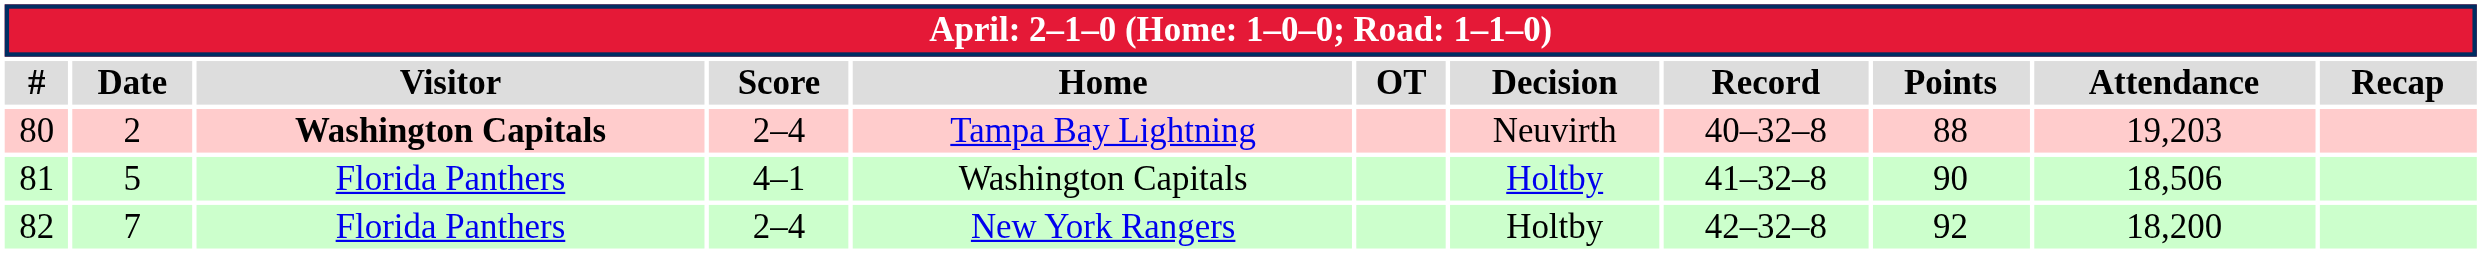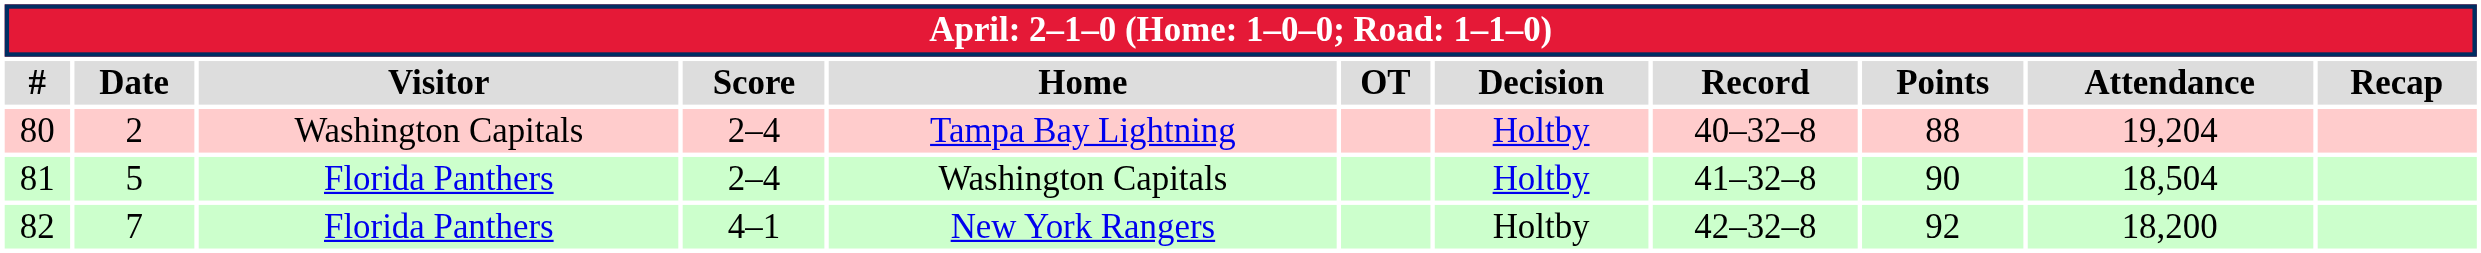 <table class="toccolours collapsible collapsed"  style="width:90%; clear:both; margin:1.5em auto; text-align:center;">
 <tr>
 <th colspan=11 style="background:#e51937; color:white; border:2px solid #002d62">April: 2–1–0 (Home: 1–0–0; Road: 1–1–0)</th>
 </tr>
 <tr style="text-align:center; background:#ddd;">
 <td><strong>#</strong></td>
 <td><strong>Date</strong></td>
 <td><strong>Visitor</strong></td>
 <td><strong>Score</strong></td>
 <td><strong>Home</strong></td>
 <td><strong>OT</strong></td>
 <td><strong>Decision</strong></td>
 <td><strong>Record</strong></td>
 <td><strong>Points</strong></td>
 <td><strong>Attendance</strong></td>
 <td><strong>Recap</strong></td>
 </tr>
 <tr style="text-align:center; background:#fcc;">
 <td>80</td>
 <td>2</td>
-<td><strong>Washington Capitals</strong></td>
+<td>Washington Capitals</td>
 <td>2–4</td>
 <td><a href='#'>Tampa Bay Lightning</a></td>
 <td></td>
-<td>Neuvirth</td>
+<td><a href='#'>Holtby</a></td>
 <td>40–32–8</td>
 <td>88</td>
-<td>19,203</td>
+<td>19,204</td>
 <td></td>
 </tr>
 <tr style="text-align:center; background:#cfc;">
 <td>81</td>
 <td>5</td>
 <td><a href='#'>Florida Panthers</a></td>
-<td>4–1</td>
+<td>2–4</td>
 <td>Washington Capitals</td>
 <td></td>
 <td><a href='#'>Holtby</a></td>
 <td>41–32–8</td>
 <td>90</td>
-<td>18,506</td>
+<td>18,504</td>
 <td></td>
 </tr>
 <tr style="text-align:center; background:#cfc;">
 <td>82</td>
 <td>7</td>
 <td><a href='#'>Florida Panthers</a></td>
-<td>2–4</td>
+<td>4–1</td>
 <td><a href='#'>New York Rangers</a></td>
 <td></td>
 <td>Holtby</td>
 <td>42–32–8</td>
 <td>92</td>
 <td>18,200</td>
 <td></td>
 </tr>
 </table>
